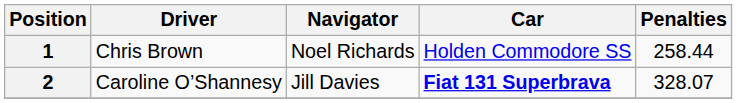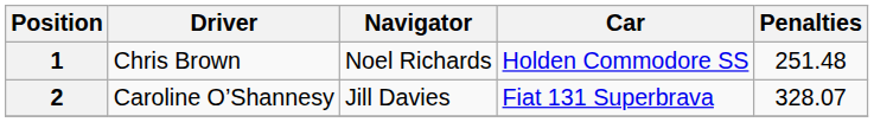 <table class="wikitable" border="1">
 <tr>
 <th>Position</th>
 <th>Driver</th>
 <th>Navigator</th>
 <th>Car</th>
 <th>Penalties</th>
 </tr>
 <tr>
 <th>1</th>
 <td>Chris Brown</td>
 <td>Noel Richards</td>
 <td><a href='#'>Holden Commodore SS</a></td>
-<td align="center">258.44</td>
+<td align="center">251.48</td>
 </tr>
 <tr>
 <th>2</th>
 <td>Caroline O’Shannesy</td>
 <td>Jill Davies</td>
-<td><strong><a href='#'>Fiat 131 Superbrava</a></strong></td>
+<td><a href='#'>Fiat 131 Superbrava</a></td>
 <td align="center">328.07</td>
 </tr>
 <tr>
 </tr>
 </table>
